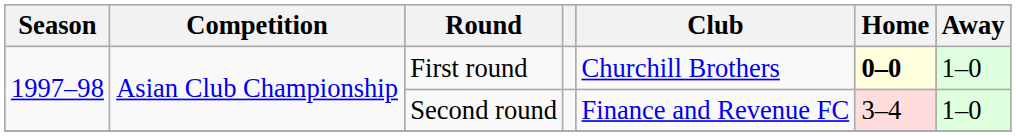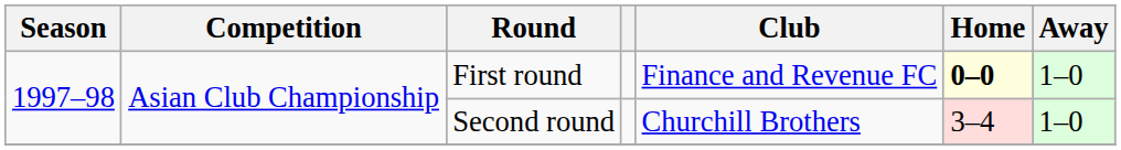 <table class="wikitable">
 <tr>
 <th>Season</th>
 <th>Competition</th>
 <th>Round</th>
 <th></th>
 <th>Club</th>
 <th>Home</th>
 <th>Away</th>
 </tr>
 <tr>
 <td rowspan="2"><a href='#'>1997–98</a></td>
 <td rowspan="2"><a href='#'>Asian Club Championship</a></td>
 <td rowspan="1">First round</td>
 <td></td>
-<td><a href='#'>Churchill Brothers</a></td>
+<td><a href='#'>Finance and Revenue FC</a></td>
 <td style="background:#ffd;"><strong>0–0</strong></td>
 <td style="background:#dfd;">1–0</td>
 </tr>
 <tr>
 <td rowspan="1">Second round</td>
 <td></td>
-<td><a href='#'>Finance and Revenue FC</a></td>
+<td><a href='#'>Churchill Brothers</a></td>
 <td style="background:#fdd;">3–4</td>
 <td style="background:#dfd;">1–0</td>
 </tr>
 <tr>
 </tr>
 </table>
